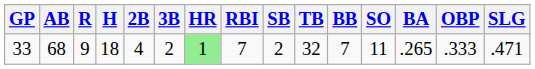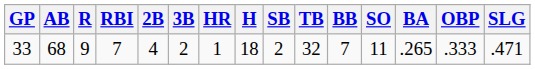 <table class="wikitable">
 <tr>
 <th><a href='#'>GP</a></th>
 <th><a href='#'>AB</a></th>
 <th><a href='#'>R</a></th>
-<th><a href='#'>H</a></th>
+<th><a href='#'>RBI</a></th>
 <th><a href='#'>2B</a></th>
 <th><a href='#'>3B</a></th>
 <th><a href='#'>HR</a></th>
-<th><a href='#'>RBI</a></th>
+<th><a href='#'>H</a></th>
 <th><a href='#'>SB</a></th>
 <th><a href='#'>TB</a></th>
 <th><a href='#'>BB</a></th>
 <th><a href='#'>SO</a></th>
 <th><a href='#'>BA</a></th>
 <th><a href='#'>OBP</a></th>
 <th><a href='#'>SLG</a></th>
 </tr>
 <tr align=center>
 <td>33</td>
 <td>68</td>
 <td>9</td>
-<td>18</td>
+<td>7</td>
 <td>4</td>
 <td>2</td>
-<td style="background: lightgreen;">1</td>
-<td>7</td>
+<td>1</td>
+<td>18</td>
 <td>2</td>
 <td>32</td>
 <td>7</td>
 <td>11</td>
 <td>.265</td>
 <td>.333</td>
 <td>.471</td>
 </tr>
 </table>
